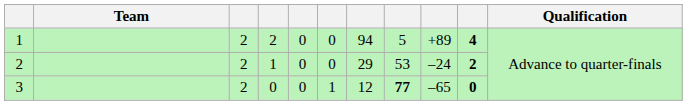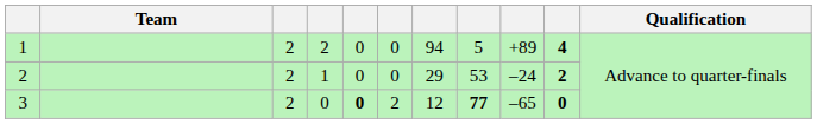 <table class="wikitable" style="text-align:center;">
 <tr>
 <th style="width:1.5em;"></th>
 <th style="width:12.5em">Team</th>
 <th style="width:1.5em;"></th>
 <th style="width:1.5em;"></th>
 <th style="width:1.5em;"></th>
 <th style="width:1.5em;"></th>
 <th style="width:2.0em;"></th>
 <th style="width:2.0em;"></th>
 <th style="width:2.0em;"></th>
 <th style="width:1.5em;"></th>
 <th style="width:12.5em">Qualification</th>
 </tr>
 <tr bgcolor="#bbf3bb">
 <td>1</td>
 <td align="left"></td>
 <td>2</td>
 <td>2</td>
 <td>0</td>
 <td>0</td>
 <td>94</td>
 <td>5</td>
 <td>+89</td>
 <td><strong>4</strong></td>
 <td rowspan="3" bgcolor="#bbf3bb">Advance to quarter-finals</td>
 </tr>
 <tr bgcolor="#bbf3bb">
 <td>2</td>
 <td align="left"></td>
 <td>2</td>
 <td>1</td>
 <td>0</td>
 <td>0</td>
 <td>29</td>
 <td>53</td>
 <td>–24</td>
 <td><strong>2</strong></td>
 </tr>
 <tr bgcolor="#bbf3bb">
 <td>3</td>
 <td align="left"></td>
 <td>2</td>
 <td>0</td>
-<td>0</td>
-<td>1</td>
+<td><strong>0</strong></td>
+<td>2</td>
 <td>12</td>
 <td><strong>77</strong></td>
 <td>–65</td>
 <td><strong>0</strong></td>
 </tr>
 </table>
